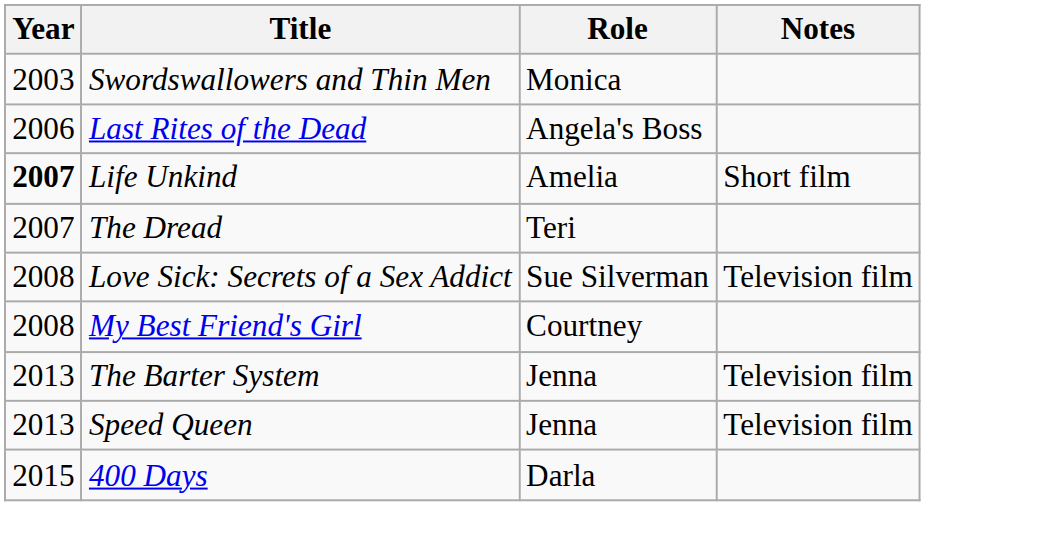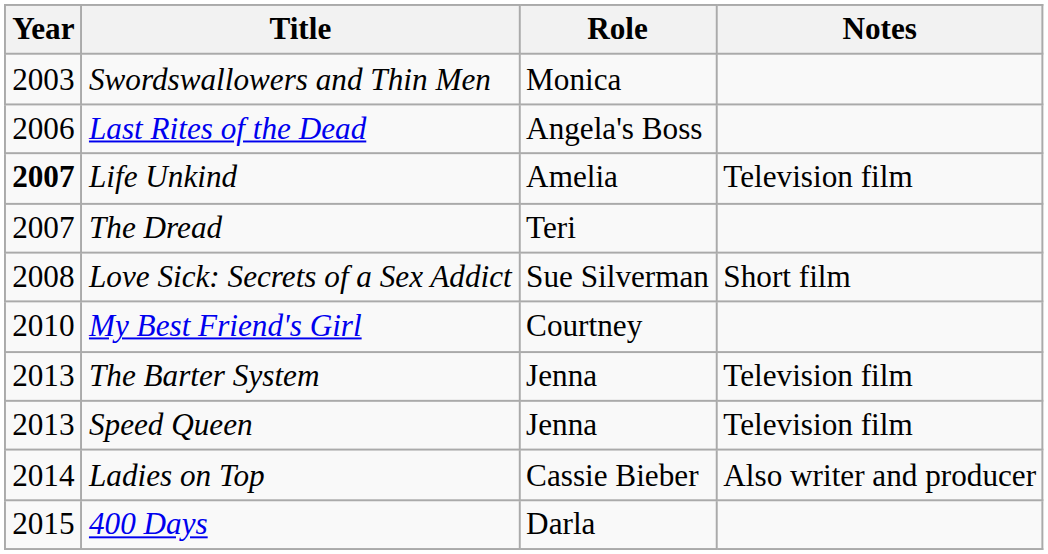 <table class="wikitable sortable">
 <tr>
 <th>Year</th>
 <th>Title</th>
 <th>Role</th>
 <th class="unsortable">Notes</th>
 </tr>
 <tr>
 <td>2003</td>
 <td><em>Swordswallowers and Thin Men</em></td>
 <td>Monica</td>
 <td></td>
 </tr>
 <tr>
 <td>2006</td>
 <td><em><a href='#'>Last Rites of the Dead</a></em></td>
 <td>Angela's Boss</td>
 <td></td>
 </tr>
 <tr>
 <td><strong>2007</strong></td>
 <td><em>Life Unkind</em></td>
 <td>Amelia</td>
-<td>Short film</td>
+<td>Television film</td>
 </tr>
 <tr>
 <td>2007</td>
 <td><em>The Dread</em></td>
 <td>Teri</td>
 <td></td>
 </tr>
 <tr>
 <td>2008</td>
 <td><em>Love Sick: Secrets of a Sex Addict</em></td>
 <td>Sue Silverman</td>
-<td>Television film</td>
+<td>Short film</td>
 </tr>
 <tr>
-<td>2008</td>
+<td>2010</td>
 <td><em><a href='#'>My Best Friend's Girl</a></em></td>
 <td>Courtney</td>
 <td></td>
 </tr>
 <tr>
 <td>2013</td>
 <td><em>The Barter System</em></td>
 <td>Jenna</td>
 <td>Television film</td>
 </tr>
 <tr>
 <td>2013</td>
 <td><em>Speed Queen</em></td>
 <td>Jenna</td>
 <td>Television film</td>
 </tr>
 <tr>
+<td>2014</td>
+<td><em>Ladies on Top</em></td>
+<td>Cassie Bieber</td>
+<td>Also writer and producer</td>
+</tr>
+<tr>
 <td>2015</td>
 <td><em><a href='#'>400 Days</a></em></td>
 <td>Darla</td>
 <td></td>
 </tr>
 </table>
